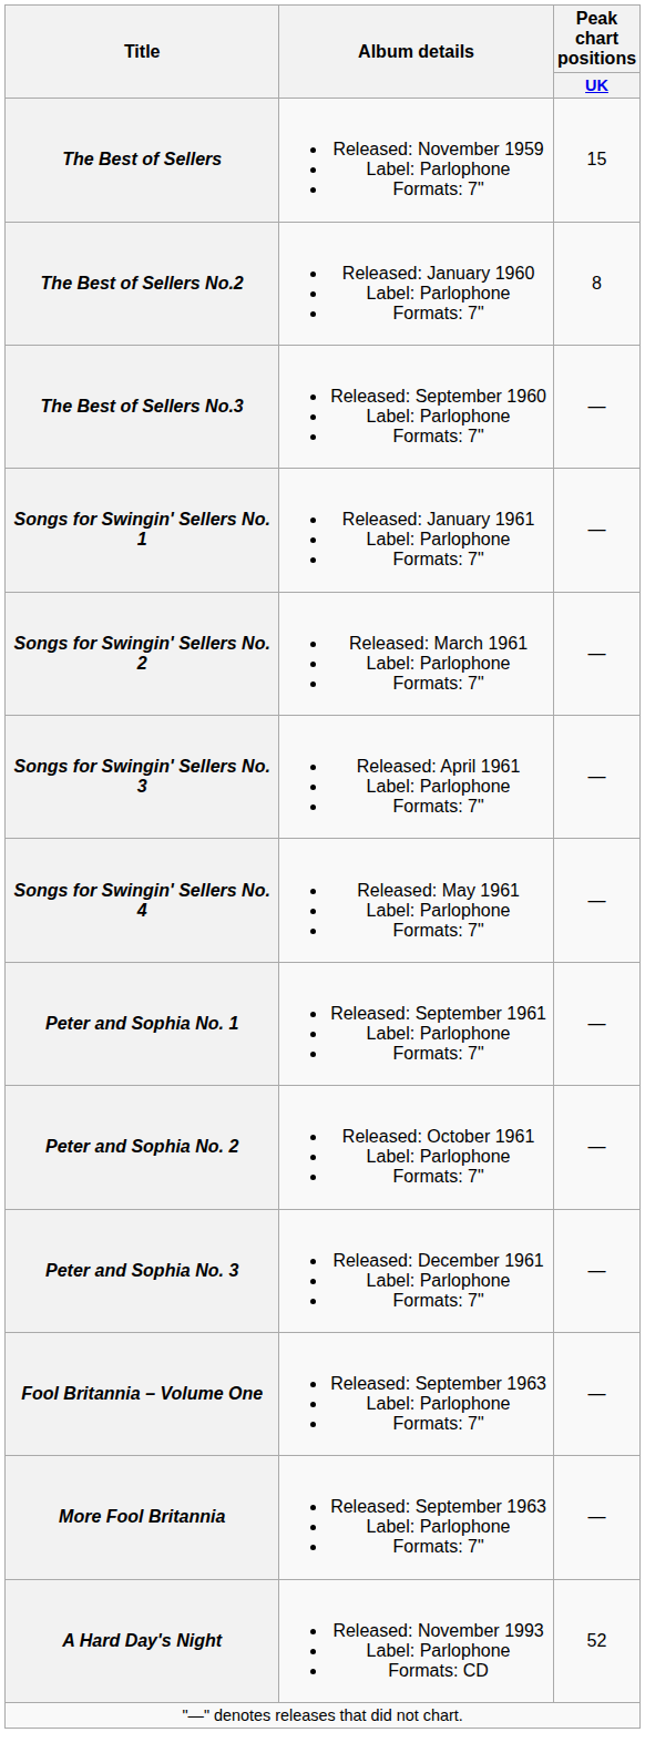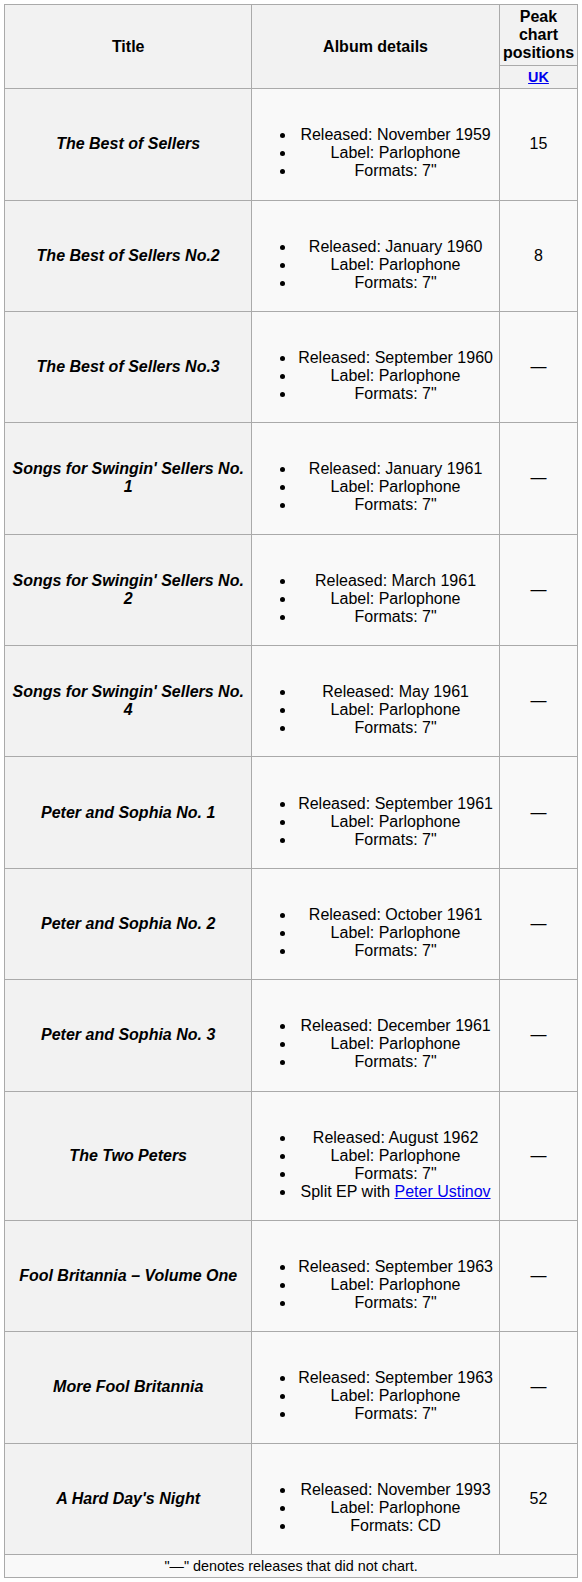 <table class="wikitable plainrowheaders" style="text-align:center;">
 <tr>
 <th rowspan="2" scope="col" style="width:15em;">Title</th>
 <th rowspan="2" scope="col" style="width:15em;">Album details</th>
 <th>Peak chart positions</th>
 </tr>
 <tr>
 <th scope="col" style="width:2em;font-size:90%;"><a href='#'>UK</a><br></th>
 </tr>
 <tr>
 <th scope="row"><em>The Best of Sellers</em></th>
 <td><br><ul><li>Released: November 1959</li><li>Label: Parlophone</li><li>Formats: 7"</li></ul></td>
 <td>15</td>
 </tr>
 <tr>
 <th scope="row"><em>The Best of Sellers No.2</em></th>
 <td><br><ul><li>Released: January 1960</li><li>Label: Parlophone</li><li>Formats: 7"</li></ul></td>
 <td>8</td>
 </tr>
 <tr>
 <th scope="row"><em>The Best of Sellers No.3</em></th>
 <td><br><ul><li>Released: September 1960</li><li>Label: Parlophone</li><li>Formats: 7"</li></ul></td>
 <td>—</td>
 </tr>
 <tr>
 <th scope="row"><em>Songs for Swingin' Sellers No. 1</em></th>
 <td><br><ul><li>Released: January 1961</li><li>Label: Parlophone</li><li>Formats: 7"</li></ul></td>
 <td>—</td>
 </tr>
 <tr>
 <th scope="row"><em>Songs for Swingin' Sellers No. 2</em></th>
 <td><br><ul><li>Released: March 1961</li><li>Label: Parlophone</li><li>Formats: 7"</li></ul></td>
 <td>—</td>
 </tr>
 <tr>
-<th scope="row"><em>Songs for Swingin' Sellers No. 3</em></th>
-<td><br><ul><li>Released: April 1961</li><li>Label: Parlophone</li><li>Formats: 7"</li></ul></td>
-<td>—</td>
-</tr>
-<tr>
 <th scope="row"><em>Songs for Swingin' Sellers No. 4</em></th>
 <td><br><ul><li>Released: May 1961</li><li>Label: Parlophone</li><li>Formats: 7"</li></ul></td>
 <td>—</td>
 </tr>
 <tr>
 <th scope="row"><em>Peter and Sophia No. 1</em></th>
 <td><br><ul><li>Released: September 1961</li><li>Label: Parlophone</li><li>Formats: 7"</li></ul></td>
 <td>—</td>
 </tr>
 <tr>
 <th scope="row"><em>Peter and Sophia No. 2</em></th>
 <td><br><ul><li>Released: October 1961</li><li>Label: Parlophone</li><li>Formats: 7"</li></ul></td>
 <td>—</td>
 </tr>
 <tr>
 <th scope="row"><em>Peter and Sophia No. 3</em></th>
 <td><br><ul><li>Released: December 1961</li><li>Label: Parlophone</li><li>Formats: 7"</li></ul></td>
+<td>—</td>
+</tr>
+<tr>
+<th scope="row"><em>The Two Peters</em></th>
+<td><br><ul><li>Released: August 1962</li><li>Label: Parlophone</li><li>Formats: 7"</li><li>Split EP with <a href='#'>Peter Ustinov</a></li></ul></td>
 <td>—</td>
 </tr>
 <tr>
 <th scope="row"><em>Fool Britannia – Volume One</em></th>
 <td><br><ul><li>Released: September 1963</li><li>Label: Parlophone</li><li>Formats: 7"</li></ul></td>
 <td>—</td>
 </tr>
 <tr>
 <th scope="row"><em>More Fool Britannia</em></th>
 <td><br><ul><li>Released: September 1963</li><li>Label: Parlophone</li><li>Formats: 7"</li></ul></td>
 <td>—</td>
 </tr>
 <tr>
 <th scope="row"><em>A Hard Day's Night</em></th>
 <td><br><ul><li>Released: November 1993</li><li>Label: Parlophone</li><li>Formats: CD</li></ul></td>
 <td>52</td>
 </tr>
 <tr>
 <td colspan="3" style="font-size:90%">"—" denotes releases that did not chart.</td>
 </tr>
 </table>
